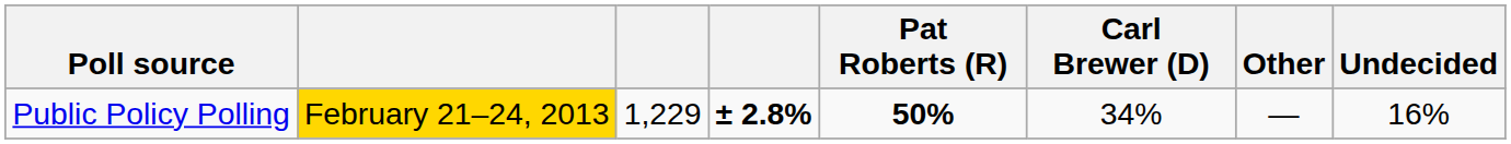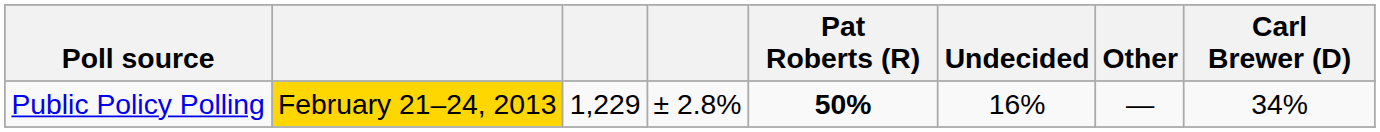 <table class="wikitable" style="text-align:center">
 <tr valign= bottom>
 <th>Poll source</th>
 <th></th>
 <th></th>
 <th></th>
 <th style="width:100px;">Pat<br>Roberts (R)</th>
+<th>Undecided</th>
+<th>Other</th>
 <th style="width:100px;">Carl<br>Brewer (D)</th>
-<th>Other</th>
-<th>Undecided</th>
 </tr>
 <tr>
 <td align=left><a href='#'>Public Policy Polling</a></td>
 <td style="background: gold;">February 21–24, 2013</td>
 <td>1,229</td>
-<td><strong>± 2.8%</strong></td>
+<td>± 2.8%</td>
 <td><strong>50%</strong></td>
+<td>16%</td>
+<td>—</td>
 <td>34%</td>
-<td>—</td>
-<td>16%</td>
 </tr>
 </table>
